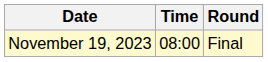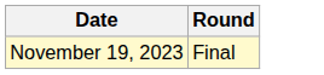 <table class="wikitable">
 <tr>
 <th>Date</th>
-<th>Time</th>
 <th>Round</th>
 </tr>
 <tr style=background:lemonchiffon>
 <td>November 19, 2023</td>
-<td>08:00</td>
 <td>Final</td>
 </tr>
 </table>
